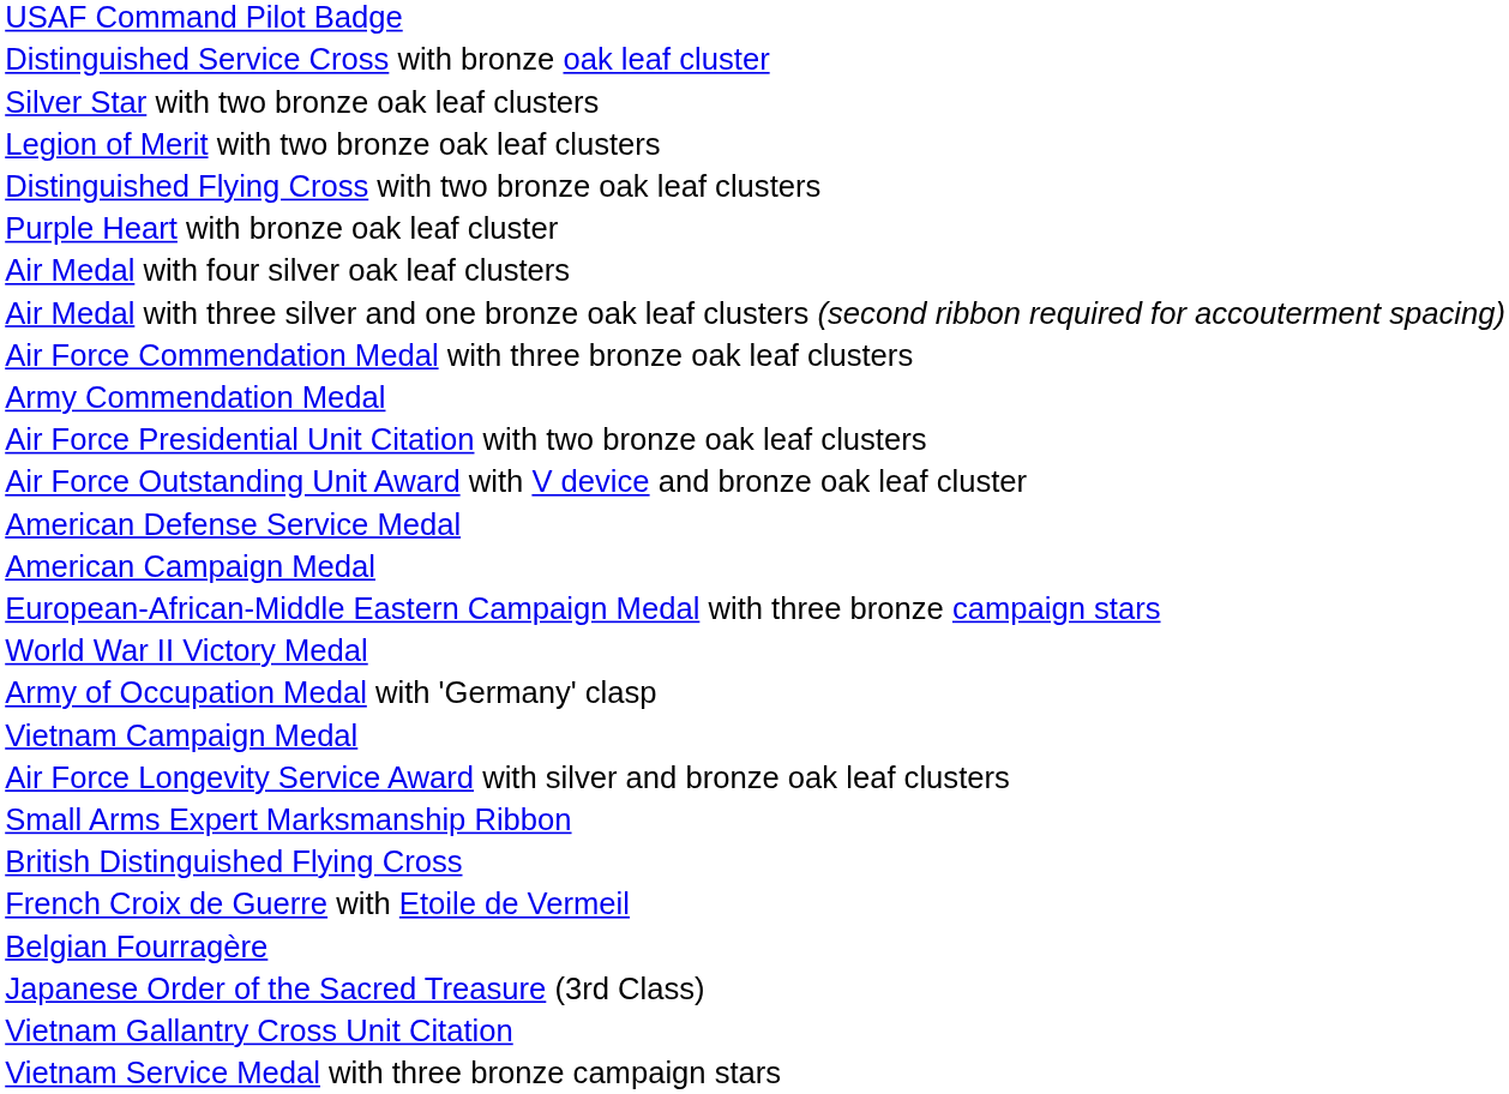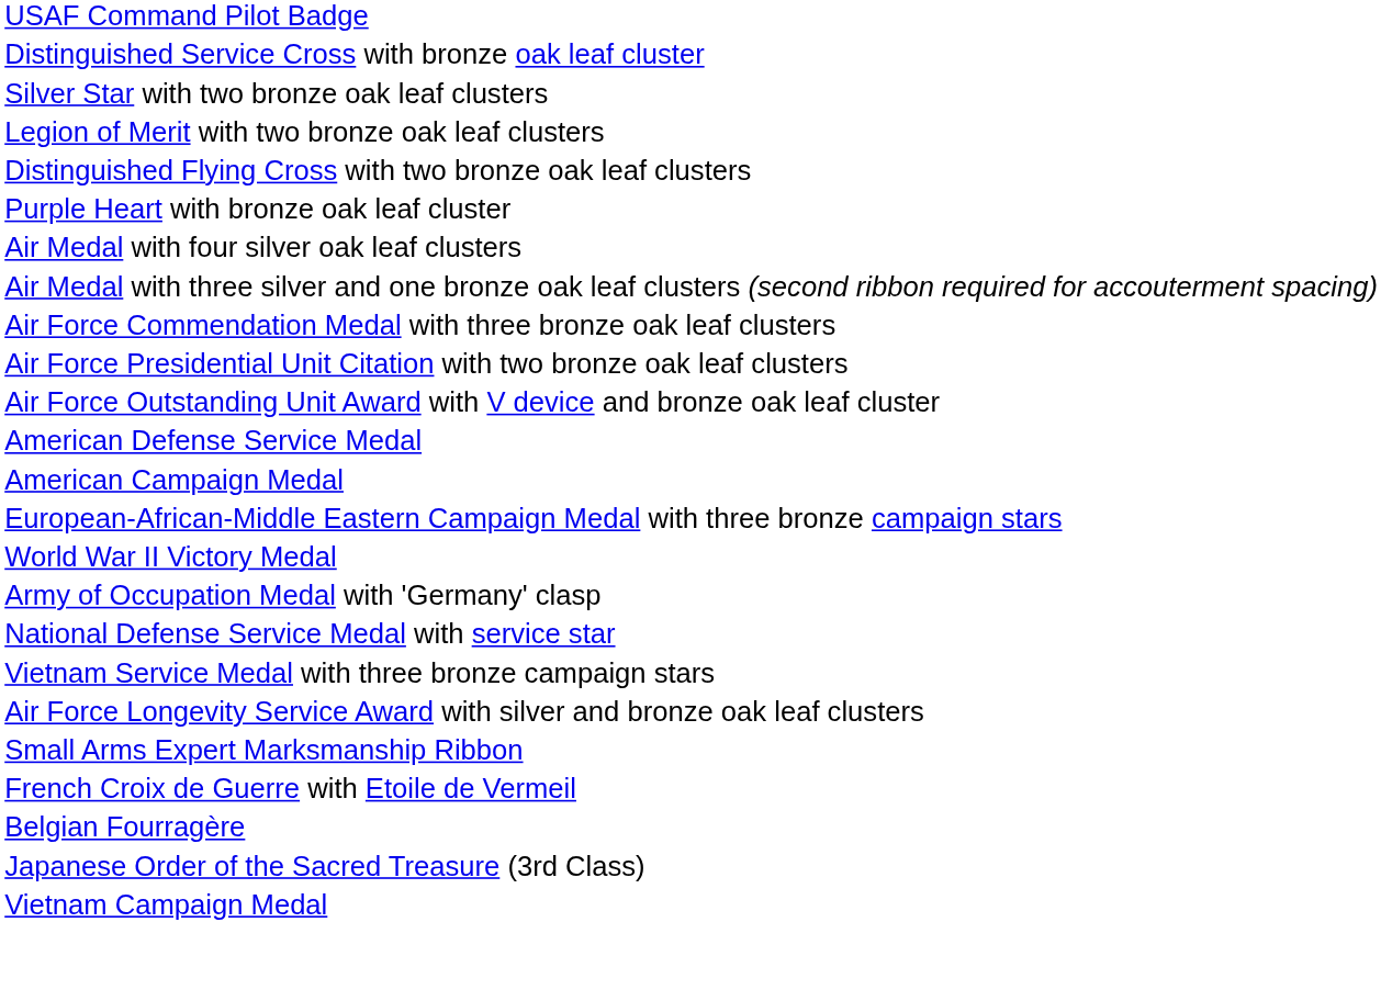 <table>
 <tr>
 <td></td>
 <td><a href='#'>USAF Command Pilot Badge</a></td>
 </tr>
 <tr>
 <td></td>
 <td><a href='#'>Distinguished Service Cross</a> with bronze <a href='#'>oak leaf cluster</a></td>
 </tr>
 <tr>
 <td></td>
 <td><a href='#'>Silver Star</a> with two bronze oak leaf clusters</td>
 </tr>
 <tr>
 <td></td>
 <td><a href='#'>Legion of Merit</a> with two bronze oak leaf clusters</td>
 </tr>
 <tr>
 <td></td>
 <td><a href='#'>Distinguished Flying Cross</a> with two bronze oak leaf clusters</td>
 </tr>
 <tr>
 <td></td>
 <td><a href='#'>Purple Heart</a> with bronze oak leaf cluster</td>
 </tr>
 <tr>
 <td></td>
 <td><a href='#'>Air Medal</a> with four silver oak leaf clusters</td>
 </tr>
 <tr>
 <td></td>
 <td><a href='#'>Air Medal</a> with three silver and one bronze oak leaf clusters <em>(second ribbon required for accouterment spacing)</em></td>
 </tr>
 <tr>
 <td></td>
 <td><a href='#'>Air Force Commendation Medal</a> with three bronze oak leaf clusters</td>
 </tr>
 <tr>
 <td></td>
-<td><a href='#'>Army Commendation Medal</a></td>
-</tr>
-<tr>
-<td></td>
 <td><a href='#'>Air Force Presidential Unit Citation</a> with two bronze oak leaf clusters</td>
 </tr>
 <tr>
 <td></td>
 <td><a href='#'>Air Force Outstanding Unit Award</a> with <a href='#'>V device</a> and bronze oak leaf cluster</td>
 </tr>
 <tr>
 <td></td>
 <td><a href='#'>American Defense Service Medal</a></td>
 </tr>
 <tr>
 <td></td>
 <td><a href='#'>American Campaign Medal</a></td>
 </tr>
 <tr>
 <td></td>
 <td><a href='#'>European-African-Middle Eastern Campaign Medal</a> with three bronze <a href='#'>campaign stars</a></td>
 </tr>
 <tr>
 <td></td>
 <td><a href='#'>World War II Victory Medal</a></td>
 </tr>
 <tr>
 <td></td>
 <td><a href='#'>Army of Occupation Medal</a> with 'Germany' clasp</td>
 </tr>
 <tr>
 <td></td>
-<td><a href='#'>Vietnam Campaign Medal</a></td>
+<td><a href='#'>National Defense Service Medal</a> with <a href='#'>service star</a></td>
+</tr>
+<tr>
+<td></td>
+<td><a href='#'>Vietnam Service Medal</a> with three bronze campaign stars</td>
 </tr>
 <tr>
 <td></td>
 <td><a href='#'>Air Force Longevity Service Award</a> with silver and bronze oak leaf clusters</td>
 </tr>
 <tr>
 <td></td>
 <td><a href='#'>Small Arms Expert Marksmanship Ribbon</a></td>
-</tr>
-<tr>
-<td></td>
-<td><a href='#'>British Distinguished Flying Cross</a></td>
 </tr>
 <tr>
 <td></td>
 <td><a href='#'>French Croix de Guerre</a> with <a href='#'>Etoile de Vermeil</a></td>
 </tr>
 <tr>
 <td></td>
 <td><a href='#'>Belgian Fourragère</a></td>
 </tr>
 <tr>
 <td></td>
 <td><a href='#'>Japanese Order of the Sacred Treasure</a> (3rd Class)</td>
 </tr>
 <tr>
 <td></td>
-<td><a href='#'>Vietnam Gallantry Cross Unit Citation</a></td>
-</tr>
-<tr>
-<td></td>
-<td><a href='#'>Vietnam Service Medal</a> with three bronze campaign stars</td>
+<td><a href='#'>Vietnam Campaign Medal</a></td>
 </tr>
 </table>
